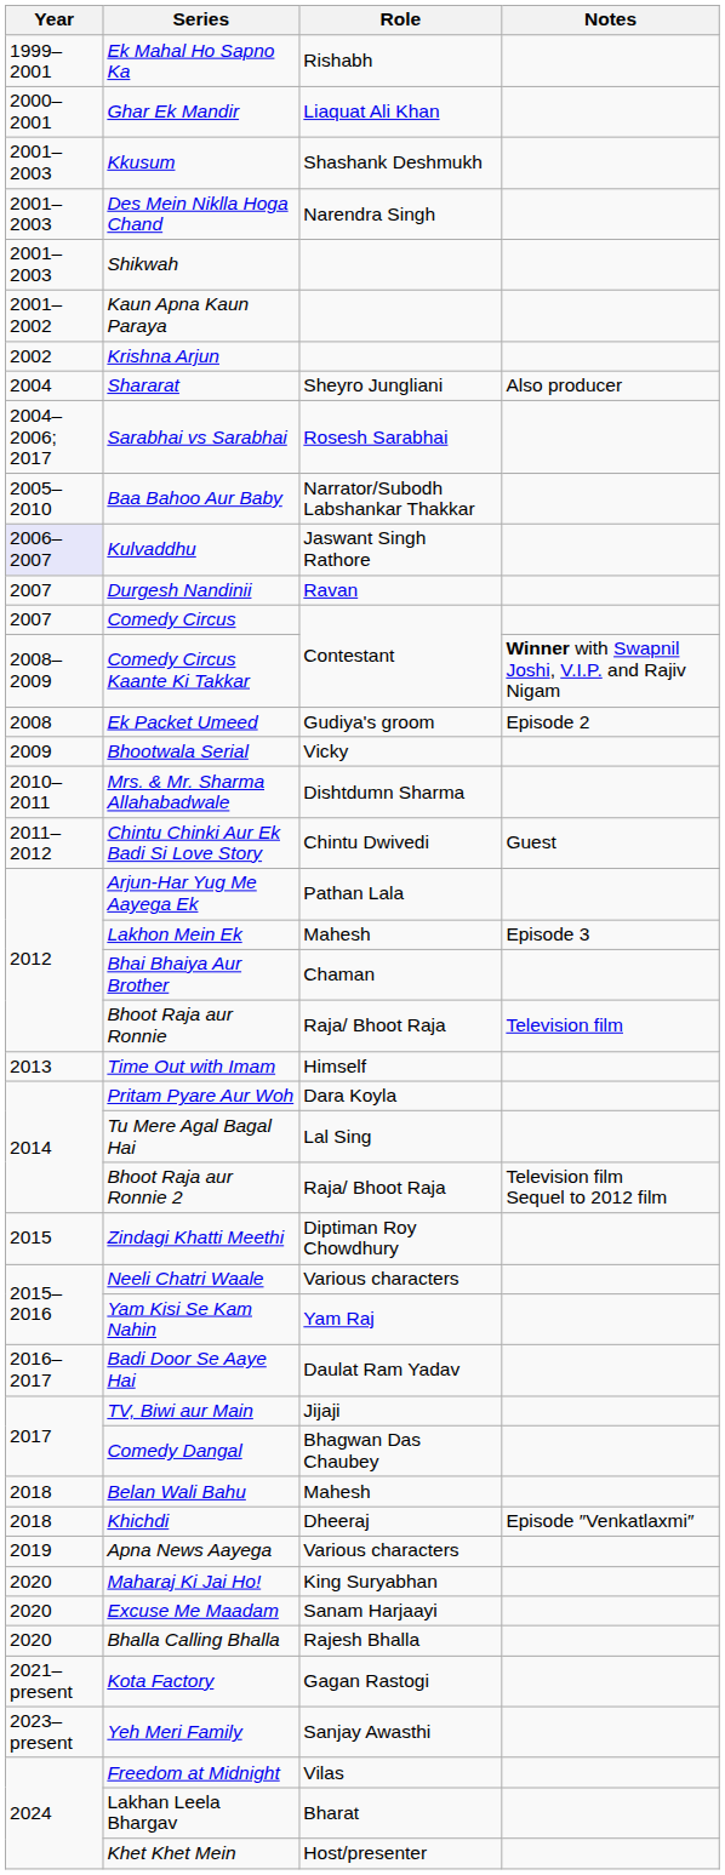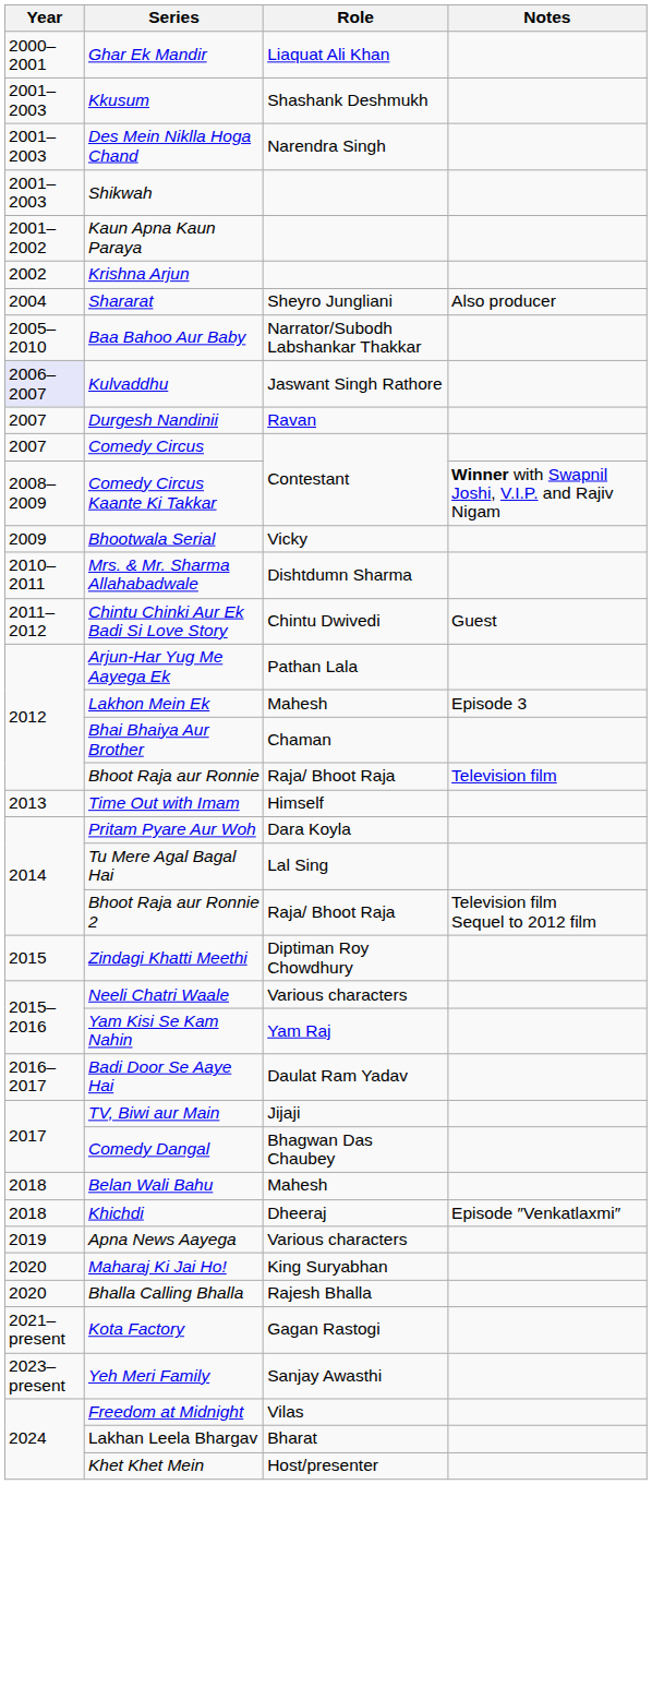 <table class="wikitable sortable">
 <tr Rajesh Kumar Ukaro>
 <th scope="col">Year</th>
 <th scope="col">Series</th>
 <th scope="col">Role</th>
 <th scope="col">Notes</th>
-</tr>
-<tr>
-<td>1999–2001</td>
-<td><a href='#'><em>Ek Mahal Ho Sapno Ka</em></a></td>
-<td>Rishabh</td>
-<td></td>
 </tr>
 <tr>
 <td>2000–2001</td>
 <td><em><a href='#'> Ghar Ek Mandir</a></em></td>
 <td><a href='#'>Liaquat Ali Khan</a></td>
 <td></td>
 </tr>
 <tr>
 <td>2001–2003</td>
 <td><em><a href='#'>Kkusum</a></em></td>
 <td>Shashank Deshmukh</td>
 <td></td>
 </tr>
 <tr>
 <td>2001–2003</td>
 <td><em><a href='#'>Des Mein Niklla Hoga Chand</a></em></td>
 <td>Narendra Singh</td>
 <td></td>
 </tr>
 <tr>
 <td>2001–2003</td>
 <td><em>Shikwah</em></td>
 <td></td>
 <td></td>
 </tr>
 <tr>
 <td>2001–2002</td>
 <td><em>Kaun Apna Kaun Paraya</em></td>
 <td></td>
 <td></td>
 </tr>
 <tr>
 <td>2002</td>
 <td><em><a href='#'>Krishna Arjun</a></em></td>
 <td></td>
 <td></td>
 </tr>
 <tr>
 <td>2004</td>
 <td><em><a href='#'>Shararat</a></em></td>
 <td>Sheyro Jungliani</td>
 <td>Also producer</td>
 </tr>
 <tr>
-<td>2004–2006; 2017</td>
-<td><em><a href='#'>Sarabhai vs Sarabhai</a></em></td>
-<td><a href='#'>Rosesh Sarabhai</a></td>
-<td></td>
-</tr>
-<tr>
 <td>2005–2010</td>
 <td><em><a href='#'>Baa Bahoo Aur Baby</a></em></td>
 <td>Narrator/Subodh Labshankar Thakkar</td>
 <td></td>
 </tr>
 <tr>
 <td style="background: lavender;">2006–2007</td>
 <td><em><a href='#'>Kulvaddhu</a></em></td>
 <td>Jaswant Singh Rathore</td>
 <td></td>
 </tr>
 <tr>
 <td>2007</td>
 <td><em><a href='#'>Durgesh Nandinii</a></em></td>
 <td><a href='#'>Ravan</a></td>
 <td></td>
 </tr>
 <tr>
 <td>2007</td>
 <td><em><a href='#'>Comedy Circus</a></em></td>
 <td rowspan="2">Contestant</td>
 <td></td>
 </tr>
 <tr>
 <td>2008–2009</td>
 <td><a href='#'><em>Comedy Circus Kaante Ki Takkar</em></a></td>
 <td><strong>Winner</strong> with <a href='#'>Swapnil Joshi</a>, <a href='#'>V.I.P.</a> and Rajiv Nigam</td>
-</tr>
-<tr>
-<td>2008</td>
-<td><em><a href='#'>Ek Packet Umeed</a></em></td>
-<td>Gudiya's groom</td>
-<td>Episode 2</td>
 </tr>
 <tr>
 <td>2009</td>
 <td><em><a href='#'>Bhootwala Serial</a></em></td>
 <td>Vicky</td>
 <td></td>
 </tr>
 <tr>
 <td>2010–2011</td>
 <td><em><a href='#'>Mrs. & Mr. Sharma Allahabadwale</a></em></td>
 <td>Dishtdumn Sharma</td>
 <td></td>
 </tr>
 <tr>
 <td>2011–2012</td>
 <td><em><a href='#'>Chintu Chinki Aur Ek Badi Si Love Story</a></em></td>
 <td>Chintu Dwivedi</td>
 <td>Guest</td>
 </tr>
 <tr>
 <td rowspan="4">2012</td>
 <td><a href='#'><em>Arjun-Har Yug Me Aayega Ek</em></a></td>
 <td>Pathan Lala</td>
 <td></td>
 </tr>
 <tr>
 <td><a href='#'><em>Lakhon Mein Ek</em></a></td>
 <td>Mahesh</td>
 <td>Episode 3</td>
 </tr>
 <tr>
 <td><em><a href='#'>Bhai Bhaiya Aur Brother</a></em></td>
 <td>Chaman</td>
 <td></td>
 </tr>
 <tr>
 <td><em>Bhoot Raja aur Ronnie</em></td>
 <td>Raja/ Bhoot Raja</td>
 <td><a href='#'>Television film</a></td>
 </tr>
 <tr>
 <td>2013</td>
 <td><a href='#'><em>Time Out with Imam</em></a></td>
 <td>Himself</td>
 <td></td>
 </tr>
 <tr>
 <td rowspan="3">2014</td>
 <td><em><a href='#'>Pritam Pyare Aur Woh</a></em></td>
 <td>Dara Koyla</td>
 <td></td>
 </tr>
 <tr>
 <td><em>Tu Mere Agal Bagal Hai</em></td>
 <td>Lal Sing</td>
 <td></td>
 </tr>
 <tr>
 <td><em>Bhoot Raja aur Ronnie 2</em></td>
 <td>Raja/ Bhoot Raja</td>
 <td>Television film<br>Sequel to 2012 film</td>
 </tr>
 <tr>
 <td>2015</td>
 <td><em><a href='#'>Zindagi Khatti Meethi</a></em></td>
 <td>Diptiman Roy Chowdhury</td>
 <td></td>
 </tr>
 <tr>
 <td rowspan="2">2015–2016</td>
 <td><em><a href='#'>Neeli Chatri Waale</a></em></td>
 <td>Various characters</td>
 <td></td>
 </tr>
 <tr>
 <td><em><a href='#'>Yam Kisi Se Kam Nahin</a></em></td>
 <td><a href='#'>Yam Raj</a></td>
 <td></td>
 </tr>
 <tr>
 <td>2016–2017</td>
 <td><em><a href='#'>Badi Door Se Aaye Hai</a></em></td>
 <td>Daulat Ram Yadav</td>
 <td></td>
 </tr>
 <tr>
 <td rowspan="2">2017</td>
 <td><em><a href='#'>TV, Biwi aur Main</a></em></td>
 <td>Jijaji</td>
 <td></td>
 </tr>
 <tr>
 <td><a href='#'><em>Comedy Dangal</em></a></td>
 <td>Bhagwan Das Chaubey</td>
 <td></td>
 </tr>
 <tr>
 <td>2018</td>
 <td><em><a href='#'>Belan Wali Bahu</a></em></td>
 <td>Mahesh</td>
 <td></td>
 </tr>
 <tr>
 <td>2018</td>
 <td><a href='#'><em>Khichdi</em></a></td>
 <td>Dheeraj</td>
 <td>Episode ″Venkatlaxmi″</td>
 </tr>
 <tr>
 <td>2019</td>
 <td><em>Apna News Aayega</em></td>
 <td>Various characters</td>
 <td></td>
 </tr>
 <tr>
 <td>2020</td>
 <td><em><a href='#'>Maharaj Ki Jai Ho!</a></em></td>
 <td>King Suryabhan</td>
 <td></td>
 </tr>
 <tr>
 <td>2020</td>
-<td><em><a href='#'>Excuse Me Maadam</a></em></td>
-<td>Sanam Harjaayi</td>
-<td></td>
-</tr>
-<tr>
-<td>2020</td>
 <td><em>Bhalla Calling Bhalla</em></td>
 <td>Rajesh Bhalla</td>
 <td></td>
 </tr>
 <tr>
 <td>2021–present</td>
 <td><em><a href='#'>Kota Factory</a></em></td>
 <td>Gagan Rastogi</td>
 <td></td>
 </tr>
 <tr>
 <td>2023–present</td>
 <td><em><a href='#'>Yeh Meri Family</a></em></td>
 <td>Sanjay Awasthi</td>
 <td></td>
 </tr>
 <tr>
 <td rowspan="3">2024</td>
 <td><em><a href='#'>Freedom at Midnight</a></em></td>
 <td>Vilas</td>
 <td></td>
 </tr>
 <tr>
 <td>Lakhan Leela Bhargav</td>
 <td>Bharat</td>
 <td></td>
 </tr>
 <tr>
 <td><em>Khet Khet Mein</em></td>
 <td>Host/presenter</td>
 <td></td>
 </tr>
 </table>
